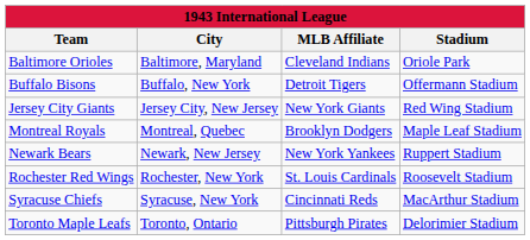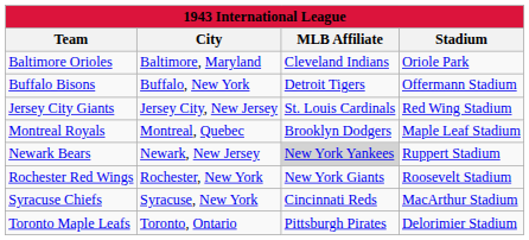 <table class="wikitable" style="width:auto">
 <tr>
 <td bgcolor="#DC143C" align="center" colspan="7"><strong><span>1943 International League</span></strong></td>
 </tr>
 <tr>
 <th>Team</th>
 <th>City</th>
 <th>MLB Affiliate</th>
 <th>Stadium</th>
 </tr>
 <tr>
 <td><a href='#'>Baltimore Orioles</a></td>
 <td><a href='#'>Baltimore</a>, <a href='#'>Maryland</a></td>
 <td><a href='#'>Cleveland Indians</a></td>
 <td><a href='#'>Oriole Park</a></td>
 </tr>
 <tr>
 <td><a href='#'>Buffalo Bisons</a></td>
 <td><a href='#'>Buffalo</a>, <a href='#'>New York</a></td>
 <td><a href='#'>Detroit Tigers</a></td>
 <td><a href='#'>Offermann Stadium</a></td>
 </tr>
 <tr>
 <td><a href='#'>Jersey City Giants</a></td>
 <td><a href='#'>Jersey City</a>, <a href='#'>New Jersey</a></td>
-<td><a href='#'>New York Giants</a></td>
+<td><a href='#'>St. Louis Cardinals</a></td>
 <td><a href='#'>Red Wing Stadium</a></td>
 </tr>
 <tr>
 <td><a href='#'>Montreal Royals</a></td>
 <td><a href='#'>Montreal</a>, <a href='#'>Quebec</a></td>
 <td><a href='#'>Brooklyn Dodgers</a></td>
 <td><a href='#'>Maple Leaf Stadium</a></td>
 </tr>
 <tr>
 <td><a href='#'>Newark Bears</a></td>
 <td><a href='#'>Newark</a>, <a href='#'>New Jersey</a></td>
-<td><a href='#'>New York Yankees</a></td>
+<td style="background: lightgrey;"><a href='#'>New York Yankees</a></td>
 <td><a href='#'>Ruppert Stadium</a></td>
 </tr>
 <tr>
 <td><a href='#'>Rochester Red Wings</a></td>
 <td><a href='#'>Rochester</a>, <a href='#'>New York</a></td>
-<td><a href='#'>St. Louis Cardinals</a></td>
+<td><a href='#'>New York Giants</a></td>
 <td><a href='#'>Roosevelt Stadium</a></td>
 </tr>
 <tr>
 <td><a href='#'>Syracuse Chiefs</a></td>
 <td><a href='#'>Syracuse</a>, <a href='#'>New York</a></td>
 <td><a href='#'>Cincinnati Reds</a></td>
 <td><a href='#'>MacArthur Stadium</a></td>
 </tr>
 <tr>
 <td><a href='#'>Toronto Maple Leafs</a></td>
 <td><a href='#'>Toronto</a>, <a href='#'>Ontario</a></td>
 <td><a href='#'>Pittsburgh Pirates</a></td>
 <td><a href='#'>Delorimier Stadium</a></td>
 </tr>
 </table>
